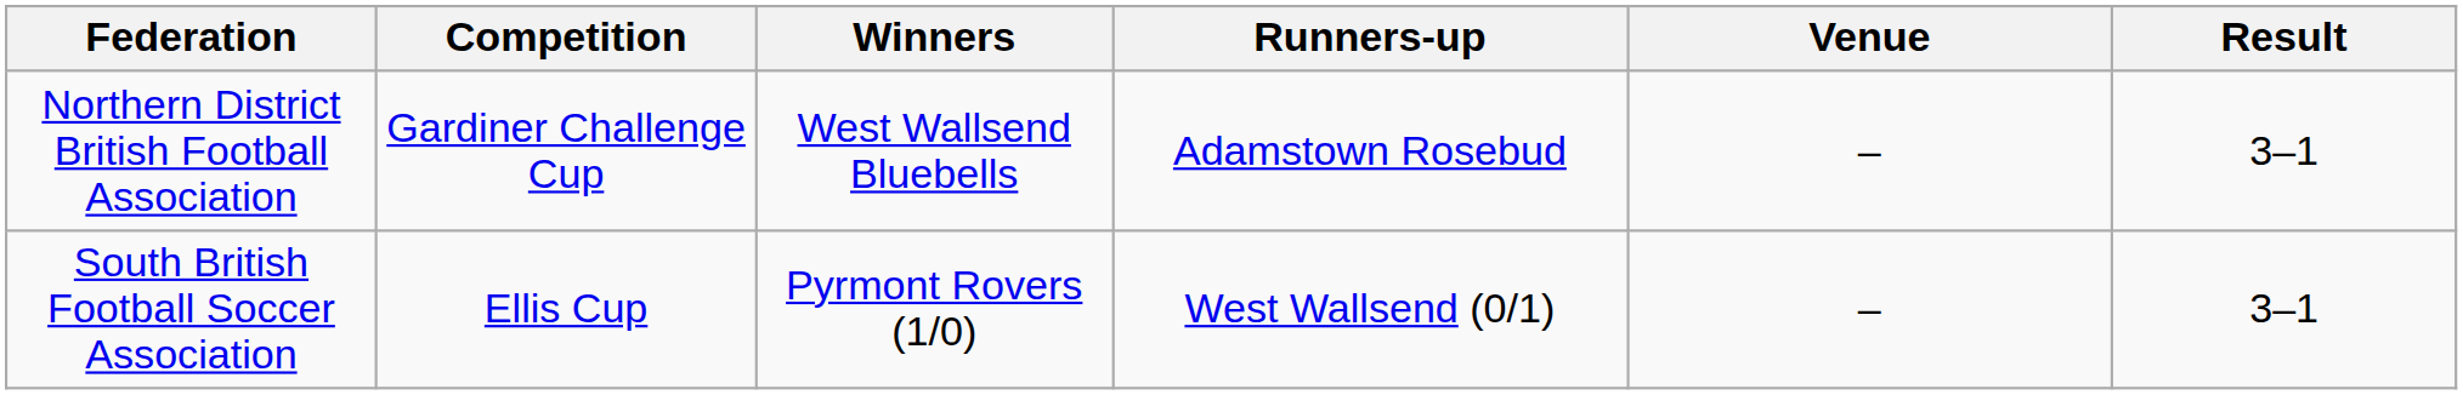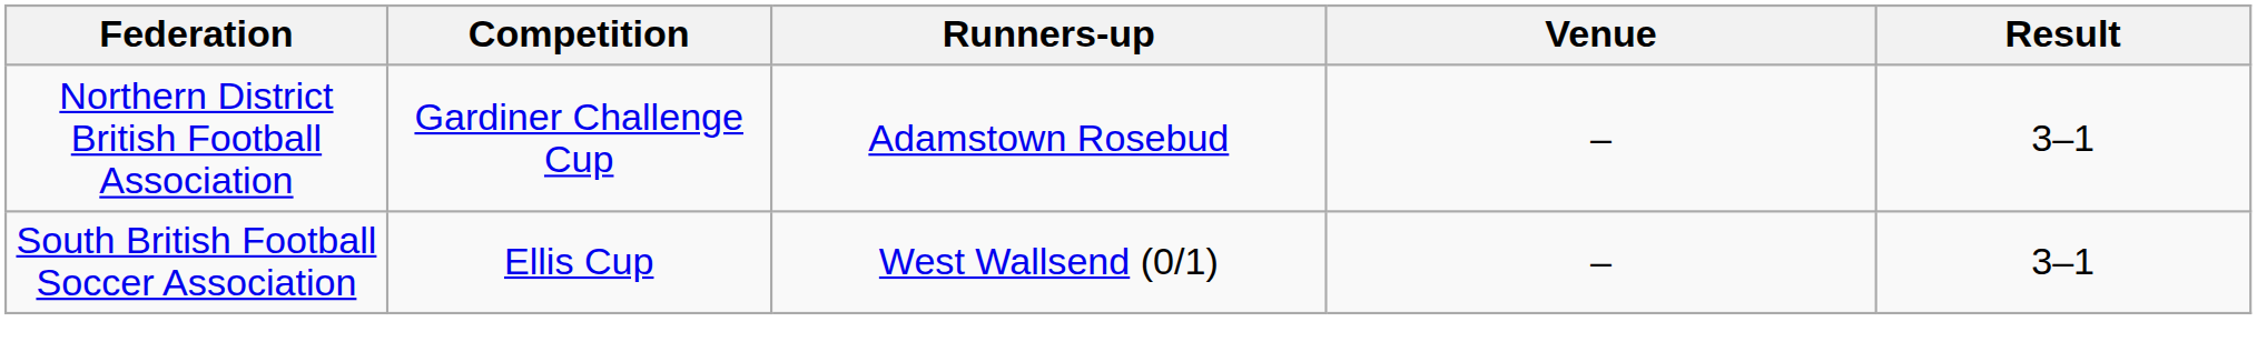 <table class="wikitable" width="75%">
 <tr>
 <th style="width:10em">Federation</th>
 <th style="width:10em">Competition</th>
-<th style="width:10em">Winners</th>
 <th style="width:15em">Runners-up</th>
 <th style="width:15em">Venue</th>
 <th style="width:10em">Result</th>
 </tr>
 <tr>
 <td align="center"><a href='#'>Northern District British Football Association</a></td>
 <td align="center"><a href='#'>Gardiner Challenge Cup</a></td>
-<td align="center"><a href='#'>West Wallsend Bluebells</a></td>
 <td align="center"><a href='#'>Adamstown Rosebud</a></td>
 <td align="center">–</td>
 <td align="center">3–1</td>
 </tr>
 <tr>
 <td align="center"><a href='#'>South British Football Soccer Association</a></td>
 <td align="center"><a href='#'>Ellis Cup</a></td>
-<td align="center"><a href='#'>Pyrmont Rovers</a> (1/0)</td>
 <td align="center"><a href='#'>West Wallsend</a> (0/1)</td>
 <td align="center">–</td>
 <td align="center">3–1</td>
 </tr>
 </table>
